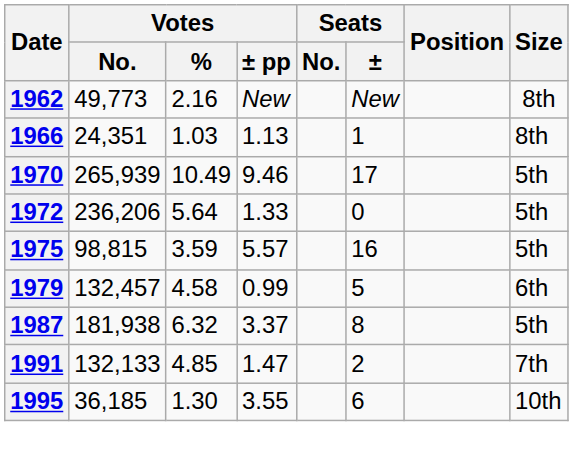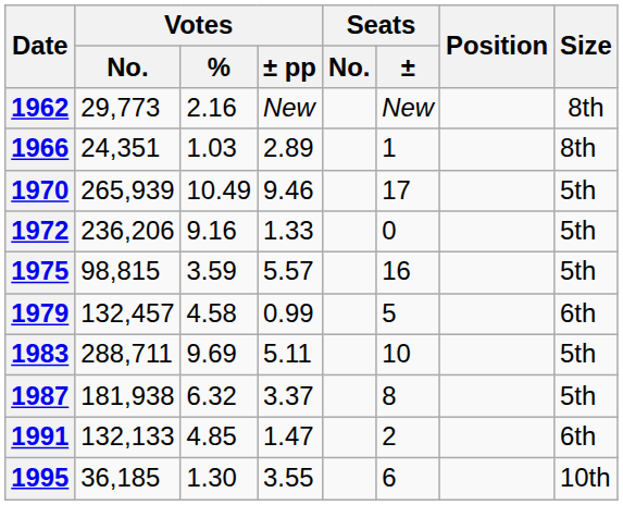 <table class=wikitable>
 <tr>
 <th rowspan="2">Date</th>
 <th colspan="3">Votes</th>
 <th colspan="2">Seats</th>
 <th rowspan="2">Position</th>
 <th rowspan="2">Size</th>
 </tr>
 <tr>
 <th>No.</th>
 <th>%</th>
 <th>± pp</th>
 <th>No.</th>
 <th>±</th>
 </tr>
 <tr>
 <th><a href='#'>1962</a></th>
-<td>49,773</td>
+<td>29,773</td>
 <td>2.16</td>
 <td><em>New</em></td>
 <td></td>
 <td><em>New</em></td>
 <td></td>
 <td align="center">8th</td>
 </tr>
 <tr>
 <th><a href='#'>1966</a></th>
 <td>24,351</td>
 <td>1.03</td>
-<td> 1.13</td>
+<td> 2.89</td>
 <td></td>
 <td> 1</td>
 <td></td>
 <td> 8th</td>
 </tr>
 <tr>
 <th><a href='#'>1970</a></th>
 <td>265,939</td>
 <td>10.49</td>
 <td> 9.46</td>
 <td></td>
 <td> 17</td>
 <td></td>
 <td> 5th</td>
 </tr>
 <tr>
 <th><a href='#'>1972</a></th>
 <td>236,206</td>
-<td>5.64</td>
+<td>9.16</td>
 <td> 1.33</td>
 <td></td>
 <td> 0</td>
 <td></td>
 <td> 5th</td>
 </tr>
 <tr>
 <th><a href='#'>1975</a></th>
 <td>98,815</td>
 <td>3.59</td>
 <td> 5.57</td>
 <td></td>
 <td> 16</td>
 <td></td>
 <td> 5th</td>
 </tr>
 <tr>
 <th><a href='#'>1979</a></th>
 <td>132,457</td>
 <td>4.58</td>
 <td> 0.99</td>
 <td></td>
 <td> 5</td>
 <td></td>
 <td> 6th</td>
 </tr>
 <tr>
+<th><a href='#'>1983</a></th>
+<td>288,711</td>
+<td>9.69</td>
+<td> 5.11</td>
+<td></td>
+<td> 10</td>
+<td> </td>
+<td> 5th</td>
+</tr>
+<tr>
 <th><a href='#'>1987</a></th>
 <td>181,938</td>
 <td>6.32</td>
 <td> 3.37</td>
 <td></td>
 <td> 8</td>
 <td> </td>
 <td> 5th</td>
 </tr>
 <tr>
 <th><a href='#'>1991</a></th>
 <td>132,133</td>
 <td>4.85</td>
 <td> 1.47</td>
 <td></td>
 <td> 2</td>
 <td></td>
-<td> 7th</td>
+<td> 6th</td>
 </tr>
 <tr>
 <th><a href='#'>1995</a></th>
 <td>36,185</td>
 <td>1.30</td>
 <td> 3.55</td>
 <td></td>
 <td> 6</td>
 <td></td>
 <td> 10th</td>
 </tr>
 </table>
